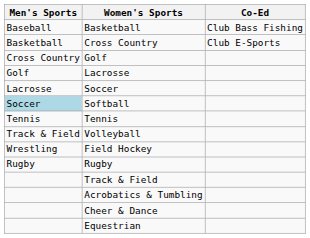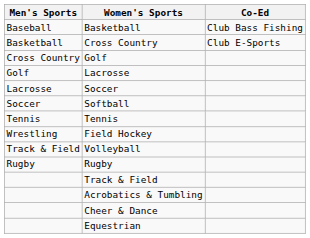 <table class="wikitable">
 <tr>
 <th>Men's Sports</th>
 <th>Women's Sports</th>
 <th>Co-Ed</th>
 </tr>
 <tr>
 <td>Baseball</td>
 <td>Basketball</td>
 <td>Club Bass Fishing</td>
 </tr>
 <tr>
 <td>Basketball</td>
 <td>Cross Country</td>
 <td>Club E-Sports</td>
 </tr>
 <tr>
 <td>Cross Country</td>
 <td>Golf</td>
 <td></td>
 </tr>
 <tr>
 <td>Golf</td>
 <td>Lacrosse</td>
 <td></td>
 </tr>
 <tr>
 <td>Lacrosse</td>
 <td>Soccer</td>
 <td></td>
 </tr>
 <tr>
-<td style="background: lightblue;">Soccer</td>
+<td>Soccer</td>
 <td>Softball</td>
 <td></td>
 </tr>
 <tr>
 <td>Tennis</td>
 <td>Tennis</td>
 <td></td>
 </tr>
 <tr>
-<td>Track & Field</td>
-<td>Volleyball</td>
+<td>Wrestling</td>
+<td>Field Hockey</td>
 <td></td>
 </tr>
 <tr>
-<td>Wrestling</td>
-<td>Field Hockey</td>
+<td>Track & Field</td>
+<td>Volleyball</td>
 <td></td>
 </tr>
 <tr>
 <td>Rugby</td>
 <td>Rugby</td>
 <td></td>
 </tr>
 <tr>
 <td></td>
 <td>Track & Field</td>
 <td></td>
 </tr>
 <tr>
 <td></td>
 <td>Acrobatics & Tumbling</td>
 <td></td>
 </tr>
 <tr>
 <td></td>
 <td>Cheer & Dance</td>
 <td></td>
 </tr>
 <tr>
 <td></td>
 <td>Equestrian</td>
 <td></td>
 </tr>
 </table>
